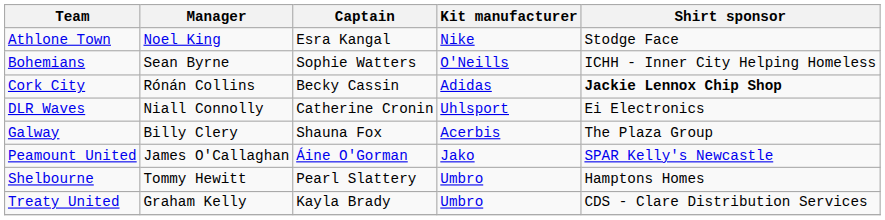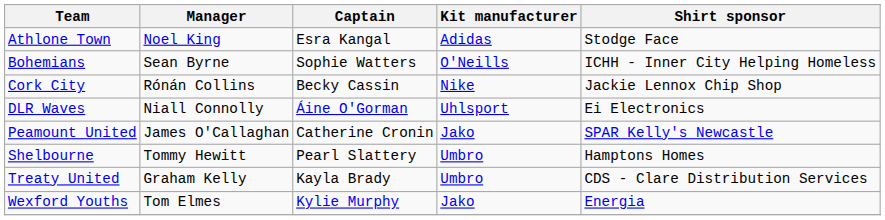 <table class="wikitable sortable" style="text-align: left;">
 <tr>
 <th>Team</th>
 <th>Manager</th>
 <th>Captain</th>
 <th>Kit manufacturer</th>
 <th>Shirt sponsor</th>
 </tr>
 <tr>
 <td><a href='#'>Athlone Town</a></td>
 <td> <a href='#'>Noel King</a></td>
 <td> Esra Kangal</td>
-<td><a href='#'>Nike</a></td>
+<td><a href='#'>Adidas</a></td>
 <td>Stodge Face</td>
 </tr>
 <tr>
 <td><a href='#'>Bohemians</a></td>
 <td> Sean Byrne</td>
 <td> Sophie Watters</td>
 <td><a href='#'>O'Neills</a></td>
 <td>ICHH - Inner City Helping Homeless</td>
 </tr>
 <tr>
 <td><a href='#'>Cork City</a></td>
 <td> Rónán Collins</td>
 <td> Becky Cassin</td>
-<td><a href='#'>Adidas</a></td>
-<td><strong>Jackie Lennox Chip Shop</strong></td>
+<td><a href='#'>Nike</a></td>
+<td>Jackie Lennox Chip Shop</td>
 </tr>
 <tr>
 <td><a href='#'>DLR Waves</a></td>
 <td> Niall Connolly</td>
-<td> Catherine Cronin</td>
+<td> <a href='#'>Áine O'Gorman</a></td>
 <td><a href='#'>Uhlsport</a></td>
 <td>Ei Electronics</td>
 </tr>
 <tr>
-<td><a href='#'>Galway</a></td>
-<td> Billy Clery</td>
-<td> Shauna Fox</td>
-<td><a href='#'>Acerbis</a></td>
-<td>The Plaza Group</td>
-</tr>
-<tr>
 <td><a href='#'>Peamount United</a></td>
 <td> James O'Callaghan</td>
-<td> <a href='#'>Áine O'Gorman</a></td>
+<td> Catherine Cronin</td>
 <td><a href='#'>Jako</a></td>
 <td><a href='#'>SPAR Kelly's Newcastle</a></td>
 </tr>
 <tr>
 <td><a href='#'>Shelbourne</a></td>
 <td> Tommy Hewitt</td>
 <td> Pearl Slattery</td>
 <td><a href='#'>Umbro</a></td>
 <td>Hamptons Homes</td>
 </tr>
 <tr>
 <td><a href='#'>Treaty United</a></td>
 <td> Graham Kelly</td>
 <td> Kayla Brady</td>
 <td><a href='#'>Umbro</a></td>
 <td>CDS - Clare Distribution Services</td>
 </tr>
 <tr>
+<td><a href='#'>Wexford Youths</a></td>
+<td> Tom Elmes</td>
+<td> <a href='#'>Kylie Murphy</a></td>
+<td><a href='#'>Jako</a></td>
+<td><a href='#'>Energia</a></td>
+</tr>
+<tr>
 </tr>
 </table>
